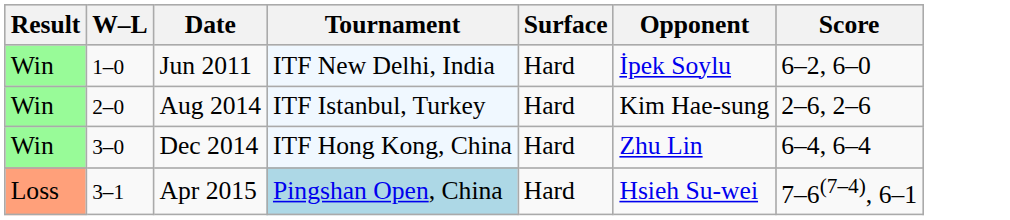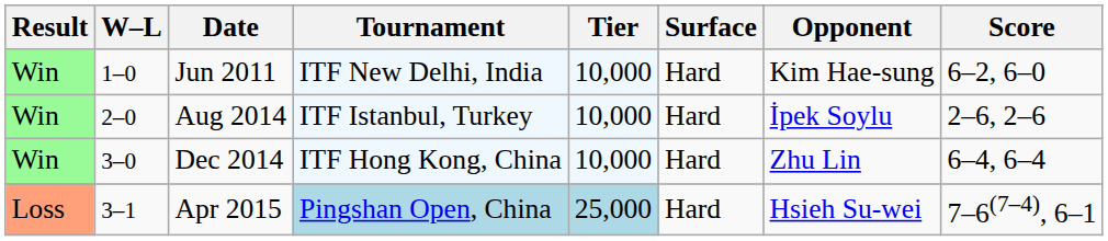 <table class="sortable wikitable">
 <tr>
 <th>Result</th>
 <th class="unsortable">W–L</th>
 <th>Date</th>
 <th>Tournament</th>
+<th>Tier</th>
 <th>Surface</th>
 <th>Opponent</th>
 <th class="unsortable">Score</th>
 </tr>
 <tr>
 <td style="background:#98fb98;">Win</td>
 <td><small>1–0</small></td>
 <td>Jun 2011</td>
 <td style="background:#f0f8ff;">ITF New Delhi, India</td>
+<td style="background:#f0f8ff;">10,000</td>
 <td>Hard</td>
-<td> <a href='#'>İpek Soylu</a></td>
+<td> Kim Hae-sung</td>
 <td>6–2, 6–0</td>
 </tr>
 <tr>
 <td style="background:#98fb98;">Win</td>
 <td><small>2–0</small></td>
 <td>Aug 2014</td>
 <td style="background:#f0f8ff;">ITF Istanbul, Turkey</td>
+<td style="background:#f0f8ff;">10,000</td>
 <td>Hard</td>
-<td> Kim Hae-sung</td>
+<td> <a href='#'>İpek Soylu</a></td>
 <td>2–6, 2–6</td>
 </tr>
 <tr>
 <td style="background:#98fb98;">Win</td>
 <td><small>3–0</small></td>
 <td>Dec 2014</td>
 <td style="background:#f0f8ff;">ITF Hong Kong, China</td>
+<td style="background:#f0f8ff;">10,000</td>
 <td>Hard</td>
 <td> <a href='#'>Zhu Lin</a></td>
 <td>6–4, 6–4</td>
 </tr>
 <tr>
 <td style="background:#ffa07a;">Loss</td>
 <td><small>3–1</small></td>
 <td>Apr 2015</td>
 <td style="background:lightblue;"><a href='#'>Pingshan Open</a>, China</td>
+<td style="background:lightblue;">25,000</td>
 <td>Hard</td>
 <td> <a href='#'>Hsieh Su-wei</a></td>
 <td>7–6<sup>(7–4)</sup>, 6–1</td>
 </tr>
 </table>
